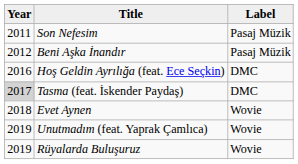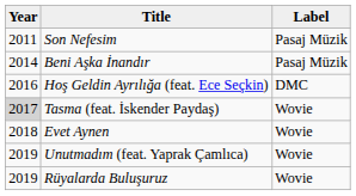 <table class="wikitable">
 <tr>
 <th style="background:#efefef;">Year</th>
 <th style="background:#efefef;">Title</th>
 <th style="background:#efefef;">Label</th>
 </tr>
 <tr>
 <td>2011</td>
 <td><em>Son Nefesim</em></td>
 <td>Pasaj Müzik</td>
 </tr>
 <tr>
-<td>2012</td>
+<td>2014</td>
 <td><em>Beni Aşka İnandır</em></td>
 <td>Pasaj Müzik</td>
 </tr>
 <tr>
 <td>2016</td>
 <td><em>Hoş Geldin Ayrılığa</em> (feat. <a href='#'>Ece Seçkin</a>)</td>
 <td>DMC</td>
 </tr>
 <tr>
 <td style="background: lightgrey;">2017</td>
 <td><em>Tasma</em> (feat. İskender Paydaş)</td>
-<td>DMC</td>
+<td>Wovie</td>
 </tr>
 <tr>
 <td>2018</td>
 <td><em>Evet Aynen</em></td>
 <td>Wovie</td>
 </tr>
 <tr>
 <td>2019</td>
 <td><em>Unutmadım</em> (feat. Yaprak Çamlıca)</td>
 <td>Wovie</td>
 </tr>
 <tr>
 <td>2019</td>
 <td><em>Rüyalarda Buluşuruz</em></td>
 <td>Wovie</td>
 </tr>
 </table>
